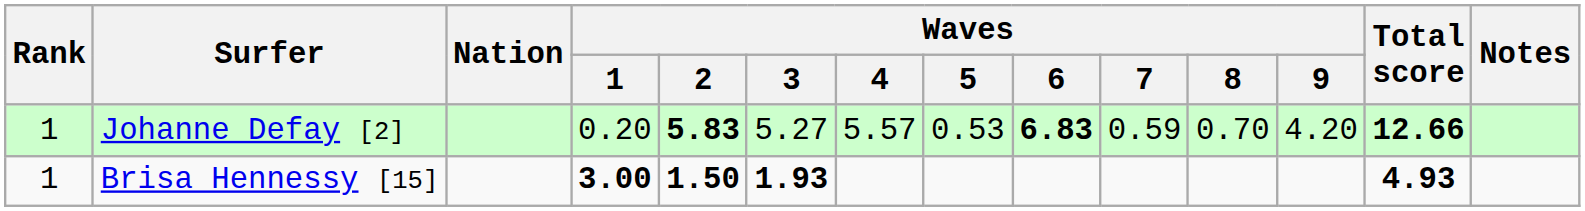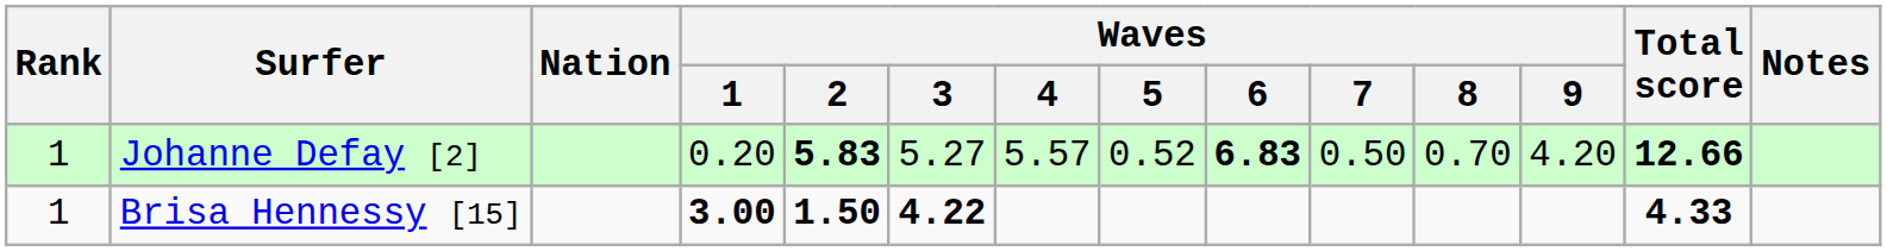 <table class="wikitable sortable" style="text-align:center">
 <tr>
 <th rowspan=2>Rank</th>
 <th rowspan=2>Surfer</th>
 <th rowspan=2>Nation</th>
 <th colspan=9>Waves</th>
 <th rowspan=2>Total<br>score</th>
 <th rowspan=2>Notes</th>
 </tr>
 <tr>
 <th>1</th>
 <th>2</th>
 <th>3</th>
 <th>4</th>
 <th>5</th>
 <th>6</th>
 <th>7</th>
 <th>8</th>
 <th>9</th>
 </tr>
 <tr bgcolor=ccffcc>
 <td>1</td>
 <td align=left><a href='#'>Johanne Defay</a> <small>[2]</small></td>
 <td align=left></td>
 <td>0.20</td>
 <td><strong>5.83</strong></td>
 <td>5.27</td>
 <td>5.57</td>
-<td>0.53</td>
+<td>0.52</td>
 <td><strong>6.83</strong></td>
-<td>0.59</td>
+<td>0.50</td>
 <td>0.70</td>
 <td>4.20</td>
 <td><strong>12.66</strong></td>
 <td></td>
 </tr>
 <tr>
 <td>1</td>
 <td align=left><a href='#'>Brisa Hennessy</a> <small>[15]</small></td>
 <td align=left></td>
 <td><strong>3.00</strong></td>
 <td><strong>1.50</strong></td>
-<td><strong>1.93</strong></td>
+<td><strong>4.22</strong></td>
 <td></td>
 <td></td>
 <td></td>
 <td></td>
 <td></td>
 <td></td>
-<td><strong>4.93</strong></td>
+<td><strong>4.33</strong></td>
 <td></td>
 </tr>
 </table>
